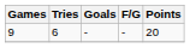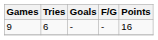 <table class="wikitable">
 <tr>
 <th>Games</th>
 <th>Tries</th>
 <th>Goals</th>
 <th>F/G</th>
 <th>Points</th>
 </tr>
 <tr>
 <td>9</td>
 <td>6</td>
 <td>-</td>
 <td>-</td>
-<td>20</td>
+<td>16</td>
 </tr>
 <tr>
 </tr>
 </table>
